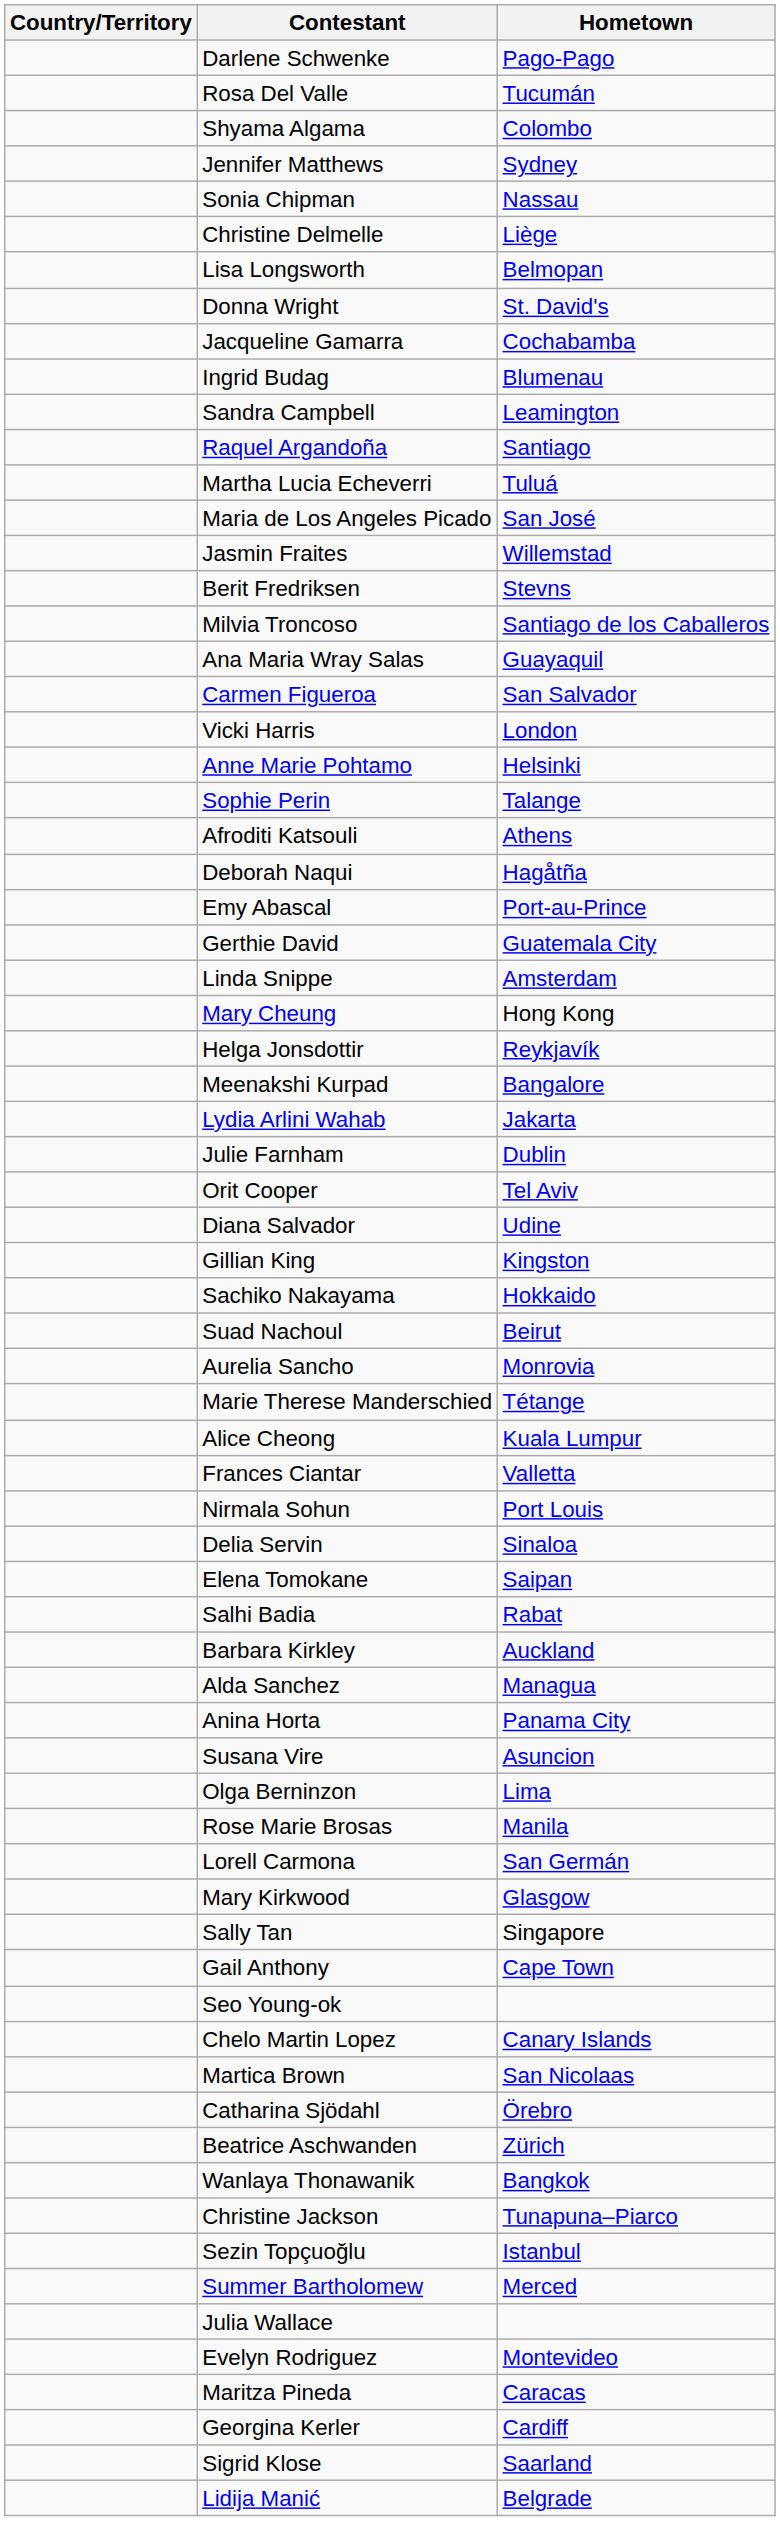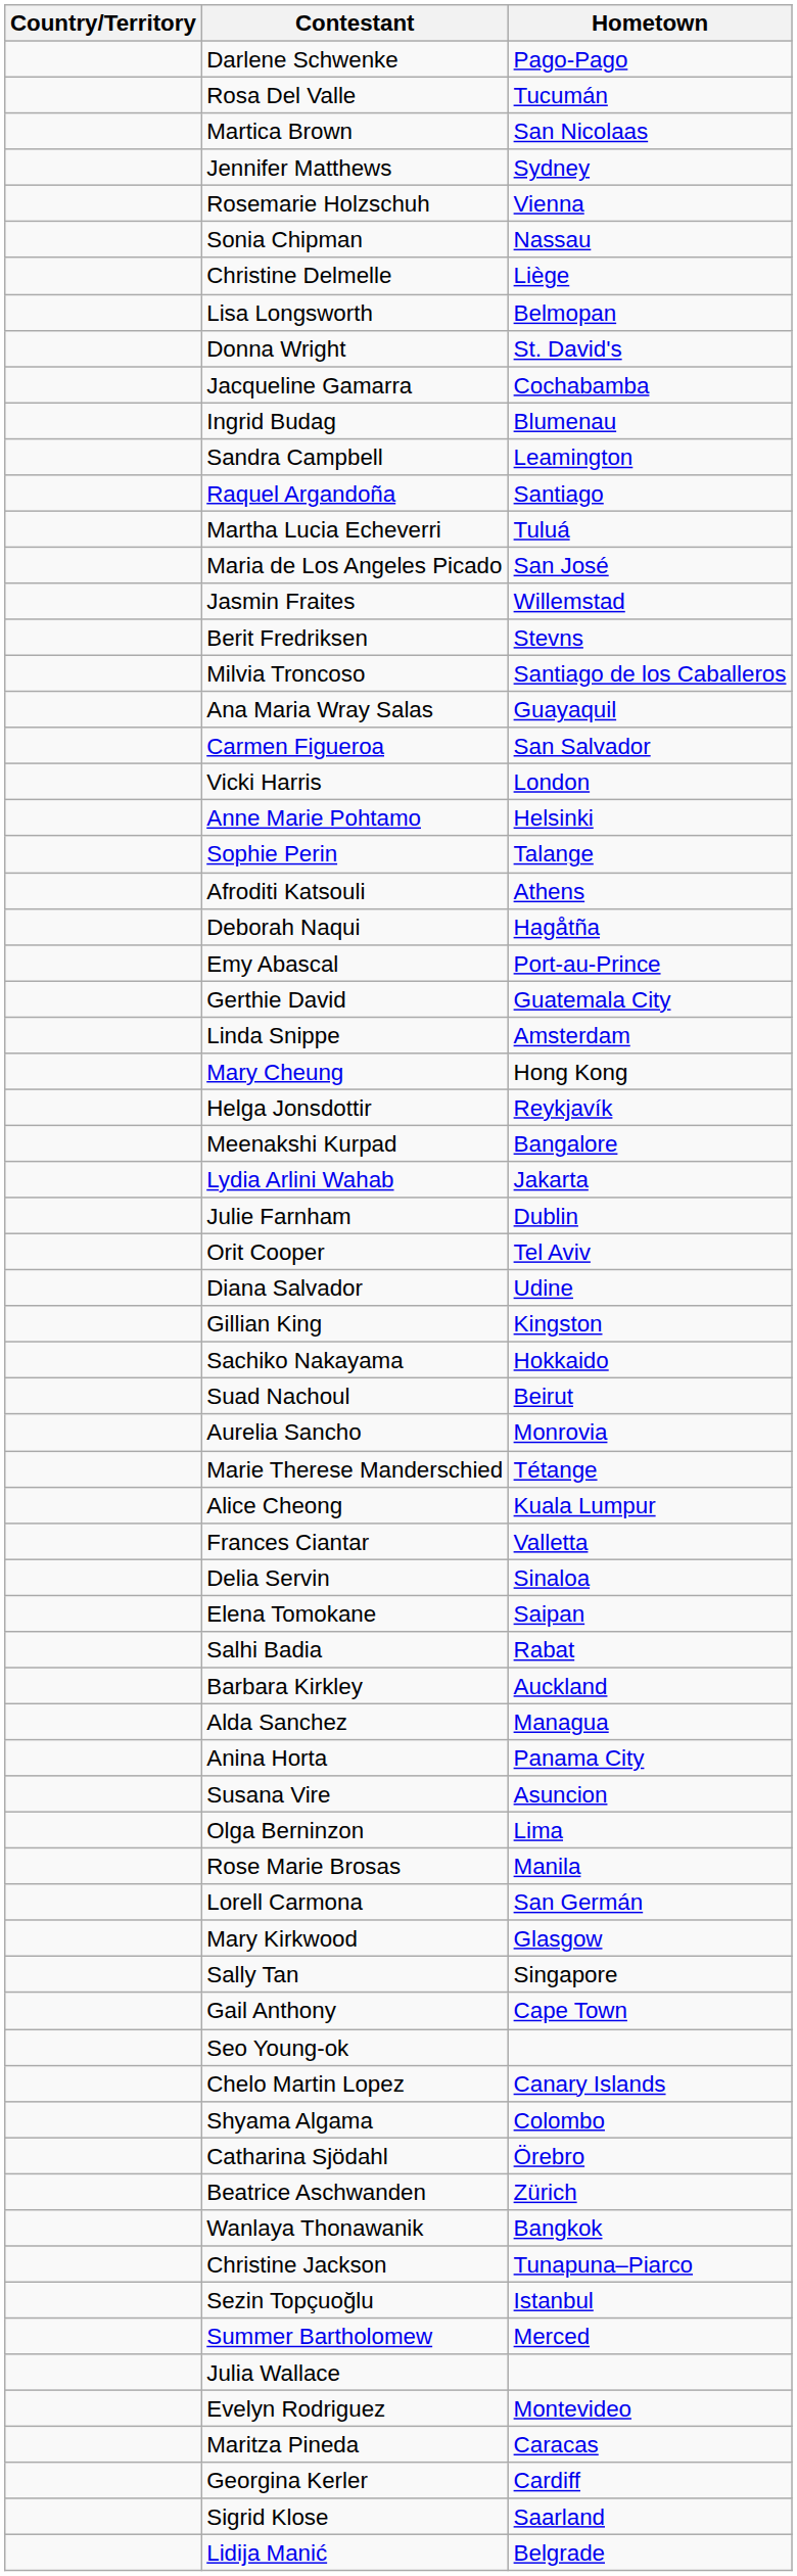 <table class="wikitable sortable" style="font-size: 95%">
 <tr>
 <th>Country/Territory</th>
 <th>Contestant</th>
 <th>Hometown</th>
 </tr>
 <tr>
 <td></td>
 <td>Darlene Schwenke</td>
 <td><a href='#'>Pago-Pago</a></td>
 </tr>
 <tr>
 <td></td>
 <td>Rosa Del Valle</td>
 <td><a href='#'>Tucumán</a></td>
 </tr>
 <tr>
 <td></td>
-<td>Shyama Algama</td>
-<td><a href='#'>Colombo</a></td>
+<td>Martica Brown</td>
+<td><a href='#'>San Nicolaas</a></td>
 </tr>
 <tr>
 <td></td>
 <td>Jennifer Matthews</td>
 <td><a href='#'>Sydney</a></td>
+</tr>
+<tr>
+<td></td>
+<td>Rosemarie Holzschuh</td>
+<td><a href='#'>Vienna</a></td>
 </tr>
 <tr>
 <td></td>
 <td>Sonia Chipman</td>
 <td><a href='#'>Nassau</a></td>
 </tr>
 <tr>
 <td></td>
 <td>Christine Delmelle</td>
 <td><a href='#'>Liège</a></td>
 </tr>
 <tr>
 <td></td>
 <td>Lisa Longsworth</td>
 <td><a href='#'>Belmopan</a></td>
 </tr>
 <tr>
 <td></td>
 <td>Donna Wright</td>
 <td><a href='#'>St. David's</a></td>
 </tr>
 <tr>
 <td></td>
 <td>Jacqueline Gamarra</td>
 <td><a href='#'>Cochabamba</a></td>
 </tr>
 <tr>
 <td></td>
 <td>Ingrid Budag</td>
 <td><a href='#'>Blumenau</a></td>
 </tr>
 <tr>
 <td></td>
 <td>Sandra Campbell</td>
 <td><a href='#'>Leamington</a></td>
 </tr>
 <tr>
 <td></td>
 <td><a href='#'>Raquel Argandoña</a></td>
 <td><a href='#'>Santiago</a></td>
 </tr>
 <tr>
 <td></td>
 <td>Martha Lucia Echeverri</td>
 <td><a href='#'>Tuluá</a></td>
 </tr>
 <tr>
 <td></td>
 <td>Maria de Los Angeles Picado</td>
 <td><a href='#'>San José</a></td>
 </tr>
 <tr>
 <td></td>
 <td>Jasmin Fraites</td>
 <td><a href='#'>Willemstad</a></td>
 </tr>
 <tr>
 <td></td>
 <td>Berit Fredriksen</td>
 <td><a href='#'>Stevns</a></td>
 </tr>
 <tr>
 <td></td>
 <td>Milvia Troncoso</td>
 <td><a href='#'>Santiago de los Caballeros</a></td>
 </tr>
 <tr>
 <td></td>
 <td>Ana Maria Wray Salas</td>
 <td><a href='#'>Guayaquil</a></td>
 </tr>
 <tr>
 <td></td>
 <td><a href='#'>Carmen Figueroa</a></td>
 <td><a href='#'>San Salvador</a></td>
 </tr>
 <tr>
 <td></td>
 <td>Vicki Harris</td>
 <td><a href='#'>London</a></td>
 </tr>
 <tr>
 <td></td>
 <td><a href='#'>Anne Marie Pohtamo</a></td>
 <td><a href='#'>Helsinki</a></td>
 </tr>
 <tr>
 <td></td>
 <td><a href='#'>Sophie Perin</a></td>
 <td><a href='#'>Talange</a></td>
 </tr>
 <tr>
 <td></td>
 <td>Afroditi Katsouli</td>
 <td><a href='#'>Athens</a></td>
 </tr>
 <tr>
 <td></td>
 <td>Deborah Naqui</td>
 <td><a href='#'>Hagåtña</a></td>
 </tr>
 <tr>
 <td></td>
 <td>Emy Abascal</td>
 <td><a href='#'>Port-au-Prince</a></td>
 </tr>
 <tr>
 <td></td>
 <td>Gerthie David</td>
 <td><a href='#'>Guatemala City</a></td>
 </tr>
 <tr>
 <td></td>
 <td>Linda Snippe</td>
 <td><a href='#'>Amsterdam</a></td>
 </tr>
 <tr>
 <td></td>
 <td><a href='#'>Mary Cheung</a></td>
 <td>Hong Kong</td>
 </tr>
 <tr>
 <td></td>
 <td>Helga Jonsdottir</td>
 <td><a href='#'>Reykjavík</a></td>
 </tr>
 <tr>
 <td></td>
 <td>Meenakshi Kurpad</td>
 <td><a href='#'>Bangalore</a></td>
 </tr>
 <tr>
 <td></td>
 <td><a href='#'>Lydia Arlini Wahab</a></td>
 <td><a href='#'>Jakarta</a></td>
 </tr>
 <tr>
 <td></td>
 <td>Julie Farnham</td>
 <td><a href='#'>Dublin</a></td>
 </tr>
 <tr>
 <td></td>
 <td>Orit Cooper</td>
 <td><a href='#'>Tel Aviv</a></td>
 </tr>
 <tr>
 <td></td>
 <td>Diana Salvador</td>
 <td><a href='#'>Udine</a></td>
 </tr>
 <tr>
 <td></td>
 <td>Gillian King</td>
 <td><a href='#'>Kingston</a></td>
 </tr>
 <tr>
 <td></td>
 <td>Sachiko Nakayama</td>
 <td><a href='#'>Hokkaido</a></td>
 </tr>
 <tr>
 <td></td>
 <td>Suad Nachoul</td>
 <td><a href='#'>Beirut</a></td>
 </tr>
 <tr>
 <td></td>
 <td>Aurelia Sancho</td>
 <td><a href='#'>Monrovia</a></td>
 </tr>
 <tr>
 <td></td>
 <td>Marie Therese Manderschied</td>
 <td><a href='#'>Tétange</a></td>
 </tr>
 <tr>
 <td></td>
 <td>Alice Cheong</td>
 <td><a href='#'>Kuala Lumpur</a></td>
 </tr>
 <tr>
 <td></td>
 <td>Frances Ciantar</td>
 <td><a href='#'>Valletta</a></td>
 </tr>
 <tr>
 <td></td>
-<td>Nirmala Sohun</td>
-<td><a href='#'>Port Louis</a></td>
-</tr>
-<tr>
-<td></td>
 <td>Delia Servin</td>
 <td><a href='#'>Sinaloa</a></td>
 </tr>
 <tr>
 <td></td>
 <td>Elena Tomokane</td>
 <td><a href='#'>Saipan</a></td>
 </tr>
 <tr>
 <td></td>
 <td>Salhi Badia</td>
 <td><a href='#'>Rabat</a></td>
 </tr>
 <tr>
 <td></td>
 <td>Barbara Kirkley</td>
 <td><a href='#'>Auckland</a></td>
 </tr>
 <tr>
 <td></td>
 <td>Alda Sanchez</td>
 <td><a href='#'>Managua</a></td>
 </tr>
 <tr>
 <td></td>
 <td>Anina Horta</td>
 <td><a href='#'>Panama City</a></td>
 </tr>
 <tr>
 <td></td>
 <td>Susana Vire</td>
 <td><a href='#'>Asuncion</a></td>
 </tr>
 <tr>
 <td></td>
 <td>Olga Berninzon</td>
 <td><a href='#'>Lima</a></td>
 </tr>
 <tr>
 <td></td>
 <td>Rose Marie Brosas</td>
 <td><a href='#'>Manila</a></td>
 </tr>
 <tr>
 <td></td>
 <td>Lorell Carmona</td>
 <td><a href='#'>San Germán</a></td>
 </tr>
 <tr>
 <td></td>
 <td>Mary Kirkwood</td>
 <td><a href='#'>Glasgow</a></td>
 </tr>
 <tr>
 <td></td>
 <td>Sally Tan</td>
 <td>Singapore</td>
 </tr>
 <tr>
 <td></td>
 <td>Gail Anthony</td>
 <td><a href='#'>Cape Town</a></td>
 </tr>
 <tr>
 <td></td>
 <td>Seo Young-ok</td>
 <td></td>
 </tr>
 <tr>
 <td></td>
 <td>Chelo Martin Lopez</td>
 <td><a href='#'>Canary Islands</a></td>
 </tr>
 <tr>
 <td></td>
-<td>Martica Brown</td>
-<td><a href='#'>San Nicolaas</a></td>
+<td>Shyama Algama</td>
+<td><a href='#'>Colombo</a></td>
 </tr>
 <tr>
 <td></td>
 <td>Catharina Sjödahl</td>
 <td><a href='#'>Örebro</a></td>
 </tr>
 <tr>
 <td></td>
 <td>Beatrice Aschwanden</td>
 <td><a href='#'>Zürich</a></td>
 </tr>
 <tr>
 <td></td>
 <td>Wanlaya Thonawanik</td>
 <td><a href='#'>Bangkok</a></td>
 </tr>
 <tr>
 <td></td>
 <td>Christine Jackson</td>
 <td><a href='#'>Tunapuna–Piarco</a></td>
 </tr>
 <tr>
 <td></td>
 <td>Sezin Topçuoğlu</td>
 <td><a href='#'>Istanbul</a></td>
 </tr>
 <tr>
 <td></td>
 <td><a href='#'>Summer Bartholomew</a></td>
 <td><a href='#'>Merced</a></td>
 </tr>
 <tr>
 <td></td>
 <td>Julia Wallace</td>
 <td></td>
 </tr>
 <tr>
 <td></td>
 <td>Evelyn Rodriguez</td>
 <td><a href='#'>Montevideo</a></td>
 </tr>
 <tr>
 <td></td>
 <td>Maritza Pineda</td>
 <td><a href='#'>Caracas</a></td>
 </tr>
 <tr>
 <td></td>
 <td>Georgina Kerler</td>
 <td><a href='#'>Cardiff</a></td>
 </tr>
 <tr>
 <td></td>
 <td>Sigrid Klose</td>
 <td><a href='#'>Saarland</a></td>
 </tr>
 <tr>
 <td></td>
 <td><a href='#'>Lidija Manić</a></td>
 <td><a href='#'>Belgrade</a></td>
 </tr>
 </table>
